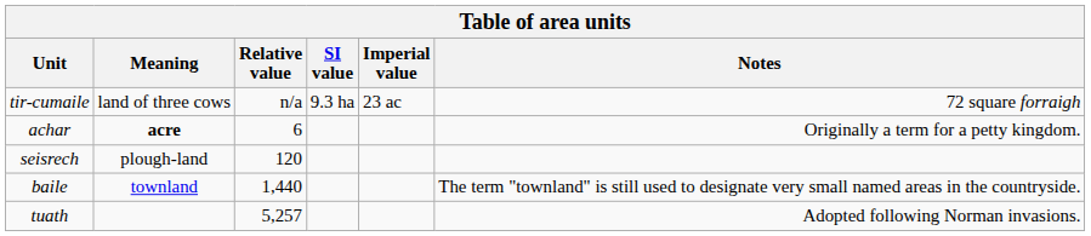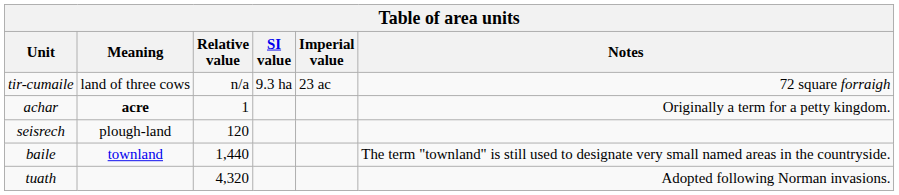 <table class="wikitable">
 <tr>
 <th colspan="6"><big>Table of area units</big></th>
 </tr>
 <tr>
 <th>Unit</th>
 <th>Meaning</th>
 <th>Relative<br>value</th>
 <th><a href='#'>SI</a><br>value</th>
 <th>Imperial<br>value</th>
 <th>Notes</th>
 </tr>
 <tr>
 <td align=center><em>tir-cumaile</em></td>
 <td align=center>land of three cows</td>
 <td align=right>n/a</td>
 <td align=left>9.3 ha</td>
 <td align=left>23 ac</td>
 <td align=right>72 square <em>forraigh</em></td>
 </tr>
 <tr>
 <td align=center><em>achar</em></td>
 <td align=center><strong>acre</strong></td>
-<td align=right>6</td>
+<td align=right>1</td>
 <td align=left></td>
 <td align=left></td>
 <td align=right>Originally a term for a petty kingdom.</td>
 </tr>
 <tr>
 <td align=center><em>seisrech</em></td>
 <td align=center>plough-land</td>
 <td align=right>120</td>
 <td align=left></td>
 <td align=left></td>
 <td align=right></td>
 </tr>
 <tr>
 <td align=center><em>baile</em></td>
 <td align=center><a href='#'>townland</a></td>
 <td align=right>1,440</td>
 <td align=left></td>
 <td align=left></td>
 <td align=right>The term "townland" is still used to designate very small named areas in the countryside.</td>
 </tr>
 <tr>
 <td align=center><em>tuath</em></td>
 <td align=center></td>
-<td align=right>5,257</td>
+<td align=right>4,320</td>
 <td align=left></td>
 <td align=left></td>
 <td align=right>Adopted following Norman invasions.</td>
 </tr>
 </table>
